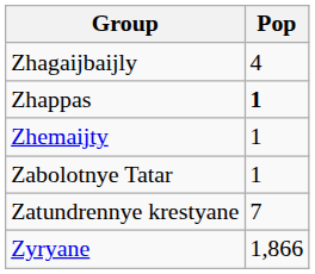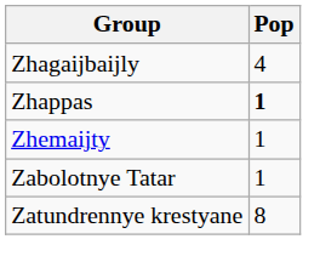 <table class = "wikitable sortable">
 <tr>
 <th>Group</th>
 <th>Pop</th>
 </tr>
 <tr>
 <td>Zhagaijbaijly</td>
 <td>4</td>
 </tr>
 <tr>
 <td>Zhappas</td>
 <td><strong>1</strong></td>
 </tr>
 <tr>
 <td><a href='#'>Zhemaijty</a></td>
 <td>1</td>
 </tr>
 <tr>
 <td>Zabolotnye Tatar</td>
 <td>1</td>
 </tr>
 <tr>
 <td>Zatundrennye krestyane</td>
-<td>7</td>
-</tr>
-<tr>
-<td><a href='#'>Zyryane</a></td>
-<td>1,866</td>
+<td>8</td>
 </tr>
 </table>
